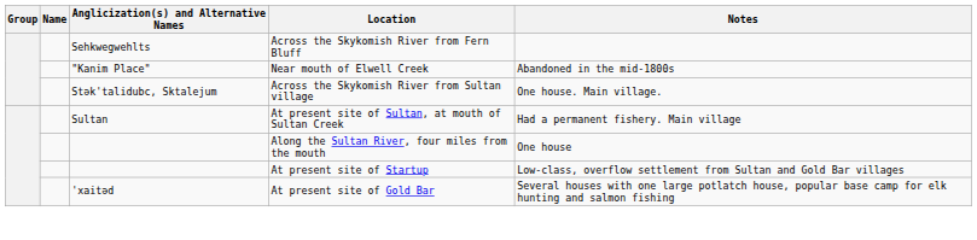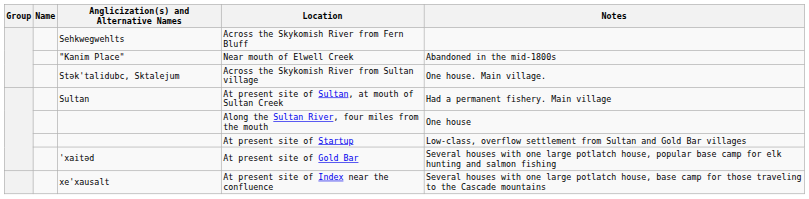 <table class="wikitable">
 <tr>
 <th>Group</th>
 <th>Name</th>
 <th>Anglicization(s) and Alternative Names</th>
 <th>Location</th>
 <th>Notes</th>
 </tr>
 <tr>
 <th rowspan="3"></th>
 <td></td>
 <td>Sehkwegwehlts</td>
 <td>Across the Skykomish River from Fern Bluff</td>
 <td></td>
 </tr>
 <tr>
 <td></td>
 <td>"Kanim Place"</td>
 <td>Near mouth of Elwell Creek</td>
 <td>Abandoned in the mid-1800s</td>
 </tr>
 <tr>
 <td></td>
 <td>Stək'talidubc, Sktalejum</td>
 <td>Across the Skykomish River from Sultan village</td>
 <td>One house. Main  village.</td>
 </tr>
 <tr>
 <th rowspan="4"></th>
 <td></td>
 <td>Sultan</td>
 <td>At present site of <a href='#'>Sultan</a>, at mouth of Sultan Creek</td>
 <td>Had a permanent fishery. Main  village</td>
 </tr>
 <tr>
 <td></td>
 <td></td>
 <td>Along the <a href='#'>Sultan River</a>, four miles from the mouth</td>
 <td>One house</td>
 </tr>
 <tr>
 <td></td>
 <td></td>
 <td>At present site of <a href='#'>Startup</a></td>
 <td>Low-class, overflow settlement from Sultan and Gold Bar villages</td>
 </tr>
 <tr>
 <td></td>
 <td>'xaitəd</td>
 <td>At present site of <a href='#'>Gold Bar</a></td>
 <td>Several houses with one large potlatch house, popular base camp for elk hunting and salmon fishing</td>
 </tr>
+<tr>
+<th></th>
+<td></td>
+<td>xe'xausalt</td>
+<td>At present site of <a href='#'>Index</a> near the confluence</td>
+<td>Several houses with one large potlatch house, base camp for those traveling to the Cascade mountains</td>
+</tr>
 </table>
